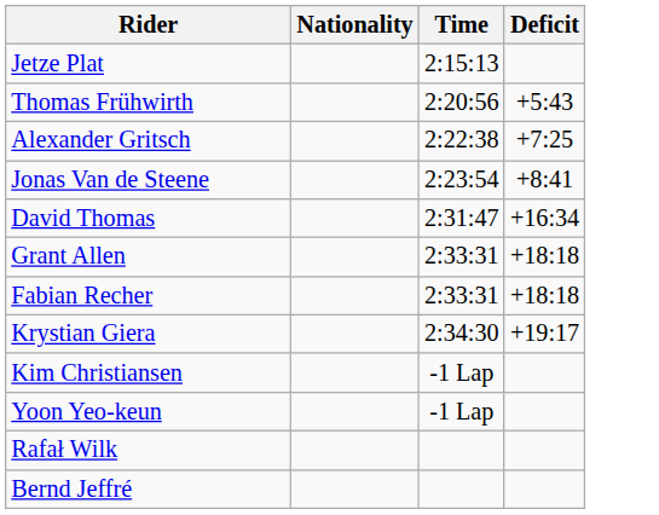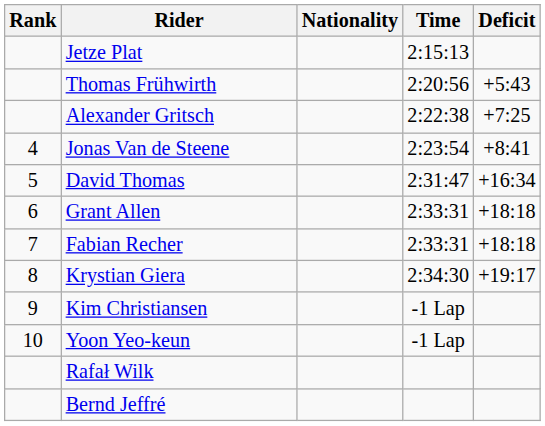 <table class="wikitable sortable" style="text-align:center">
 <tr>
+<th width=20>Rank</th>
 <th width=180>Rider</th>
 <th>Nationality</th>
 <th>Time</th>
 <th>Deficit</th>
 </tr>
 <tr>
+<td></td>
 <td align="left"><a href='#'>Jetze Plat</a></td>
 <td align="left"></td>
 <td>2:15:13</td>
 <td></td>
 </tr>
 <tr>
+<td></td>
 <td align="left"><a href='#'>Thomas Frühwirth</a></td>
 <td align="left"></td>
 <td>2:20:56</td>
 <td>+5:43</td>
 </tr>
 <tr>
+<td></td>
 <td align="left"><a href='#'>Alexander Gritsch</a></td>
 <td align="left"></td>
 <td>2:22:38</td>
 <td>+7:25</td>
 </tr>
 <tr>
+<td>4</td>
 <td align="left"><a href='#'>Jonas Van de Steene</a></td>
 <td align="left"></td>
 <td>2:23:54</td>
 <td>+8:41</td>
 </tr>
 <tr>
+<td>5</td>
 <td align="left"><a href='#'>David Thomas</a></td>
 <td align="left"></td>
 <td>2:31:47</td>
 <td>+16:34</td>
 </tr>
 <tr>
+<td>6</td>
 <td align="left"><a href='#'>Grant Allen</a></td>
 <td align="left"></td>
 <td>2:33:31</td>
 <td>+18:18</td>
 </tr>
 <tr>
+<td>7</td>
 <td align="left"><a href='#'>Fabian Recher</a></td>
 <td align="left"></td>
 <td>2:33:31</td>
 <td>+18:18</td>
 </tr>
 <tr>
+<td>8</td>
 <td align="left"><a href='#'>Krystian Giera</a></td>
 <td align="left"></td>
 <td>2:34:30</td>
 <td>+19:17</td>
 </tr>
 <tr>
+<td>9</td>
 <td align="left"><a href='#'>Kim Christiansen</a></td>
 <td align="left"></td>
 <td>-1 Lap</td>
 <td></td>
 </tr>
 <tr>
+<td>10</td>
 <td align="left"><a href='#'>Yoon Yeo-keun</a></td>
 <td align="left"></td>
 <td>-1 Lap</td>
 <td></td>
 </tr>
 <tr>
+<td></td>
 <td align="left"><a href='#'>Rafał Wilk</a></td>
 <td align="left"></td>
 <td></td>
 <td></td>
 </tr>
 <tr>
+<td></td>
 <td align="left"><a href='#'>Bernd Jeffré</a></td>
 <td align="left"></td>
 <td></td>
 <td></td>
 </tr>
 </table>
